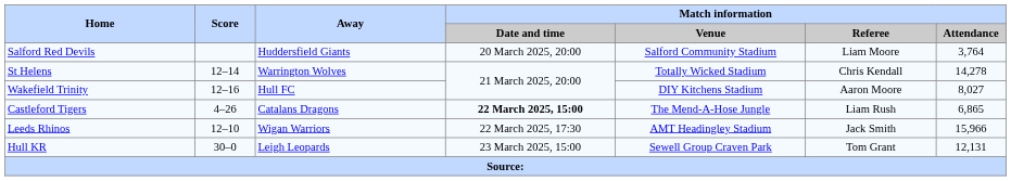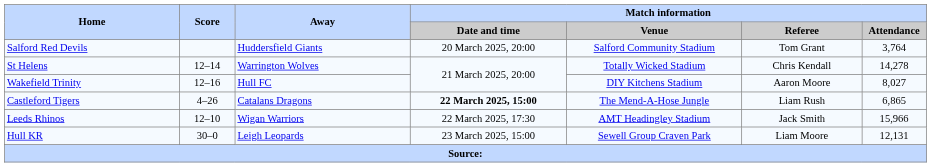 <table border=1 style="border-collapse:collapse; font-size:90%; text-align:center;" cellpadding=3 cellspacing=0 width=100%>
 <tr style="background:#C1D8ff;">
 <th scope="col" rowspan=2 width=19%>Home</th>
 <th scope="col" rowspan=2 width=6%>Score</th>
 <th scope="col" rowspan=2 width=19%>Away</th>
 <th colspan=4>Match information</th>
 </tr>
 <tr style="background:#CCCCCC;">
 <th scope="col" width=17%>Date and time</th>
 <th scope="col" width=19%>Venue</th>
 <th scope="col" width=13%>Referee</th>
 <th scope="col" width=7%>Attendance</th>
 </tr>
 <tr style="background:#F5FAFF;">
 <td style="text-align:left;"> <a href='#'>Salford Red Devils</a></td>
 <td></td>
 <td style="text-align:left;"> <a href='#'>Huddersfield Giants</a></td>
 <td>20 March 2025, 20:00</td>
 <td><a href='#'>Salford Community Stadium</a></td>
-<td>Liam Moore</td>
+<td>Tom Grant</td>
 <td>3,764</td>
 </tr>
 <tr style="background:#F5FAFF;">
 <td style="text-align:left;"> <a href='#'>St Helens</a></td>
 <td>12–14</td>
 <td style="text-align:left;"> <a href='#'>Warrington Wolves</a></td>
 <td Rowspan=2>21 March 2025, 20:00</td>
 <td><a href='#'>Totally Wicked Stadium</a></td>
 <td>Chris Kendall</td>
 <td>14,278</td>
 </tr>
 <tr style="background:#F5FAFF;">
 <td style="text-align:left;"> <a href='#'>Wakefield Trinity</a></td>
 <td>12–16</td>
 <td style="text-align:left;"> <a href='#'>Hull FC</a></td>
 <td><a href='#'>DIY Kitchens Stadium</a></td>
 <td>Aaron Moore</td>
 <td>8,027</td>
 </tr>
 <tr style="background:#F5FAFF;">
 <td style="text-align:left;"> <a href='#'>Castleford Tigers</a></td>
 <td>4–26</td>
 <td style="text-align:left;"> <a href='#'>Catalans Dragons</a></td>
 <td><strong>22 March 2025, 15:00</strong></td>
 <td><a href='#'>The Mend-A-Hose Jungle</a></td>
 <td>Liam Rush</td>
 <td>6,865</td>
 </tr>
 <tr style="background:#F5FAFF;">
 <td style="text-align:left;"> <a href='#'>Leeds Rhinos</a></td>
 <td>12–10</td>
 <td style="text-align:left;"> <a href='#'>Wigan Warriors</a></td>
 <td>22 March 2025, 17:30</td>
 <td><a href='#'>AMT Headingley Stadium</a></td>
 <td>Jack Smith</td>
 <td>15,966</td>
 </tr>
 <tr style="background:#F5FAFF;">
 <td style="text-align:left;"> <a href='#'>Hull KR</a></td>
 <td>30–0</td>
 <td style="text-align:left;"> <a href='#'>Leigh Leopards</a></td>
 <td>23 March 2025, 15:00</td>
 <td><a href='#'>Sewell Group Craven Park</a></td>
-<td>Tom Grant</td>
+<td>Liam Moore</td>
 <td>12,131</td>
 </tr>
 <tr style="background:#c1d8ff;">
 <th colspan=7>Source:</th>
 </tr>
 </table>
